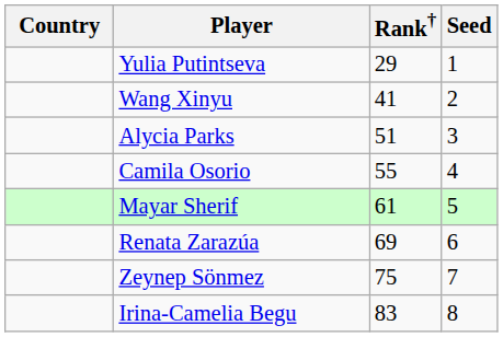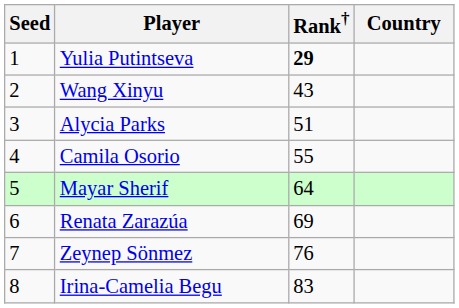 <table class="sortable wikitable nowrap">
 <tr>
-<th width="70">Country</th>
+<th>Seed</th>
 <th width="175">Player</th>
 <th>Rank<sup>†</sup></th>
-<th>Seed</th>
+<th width="70">Country</th>
 </tr>
 <tr>
+<td>1</td>
+<td><a href='#'>Yulia Putintseva</a></td>
+<td><strong>29</strong></td>
 <td></td>
-<td><a href='#'>Yulia Putintseva</a></td>
-<td>29</td>
-<td>1</td>
 </tr>
 <tr>
+<td>2</td>
+<td><a href='#'>Wang Xinyu</a></td>
+<td>43</td>
 <td></td>
-<td><a href='#'>Wang Xinyu</a></td>
-<td>41</td>
-<td>2</td>
 </tr>
 <tr>
-<td></td>
+<td>3</td>
 <td><a href='#'>Alycia Parks</a></td>
 <td>51</td>
-<td>3</td>
+<td></td>
 </tr>
 <tr>
-<td></td>
+<td>4</td>
 <td><a href='#'>Camila Osorio</a></td>
 <td>55</td>
-<td>4</td>
+<td></td>
 </tr>
 <tr style="background:#cfc;">
+<td>5</td>
+<td><a href='#'>Mayar Sherif</a></td>
+<td>64</td>
 <td></td>
-<td><a href='#'>Mayar Sherif</a></td>
-<td>61</td>
-<td>5</td>
 </tr>
 <tr>
-<td></td>
+<td>6</td>
 <td><a href='#'>Renata Zarazúa</a></td>
 <td>69</td>
-<td>6</td>
+<td></td>
 </tr>
 <tr>
+<td>7</td>
+<td><a href='#'>Zeynep Sönmez</a></td>
+<td>76</td>
 <td></td>
-<td><a href='#'>Zeynep Sönmez</a></td>
-<td>75</td>
-<td>7</td>
 </tr>
 <tr>
-<td></td>
+<td>8</td>
 <td><a href='#'>Irina-Camelia Begu</a></td>
 <td>83</td>
-<td>8</td>
+<td></td>
 </tr>
 </table>
